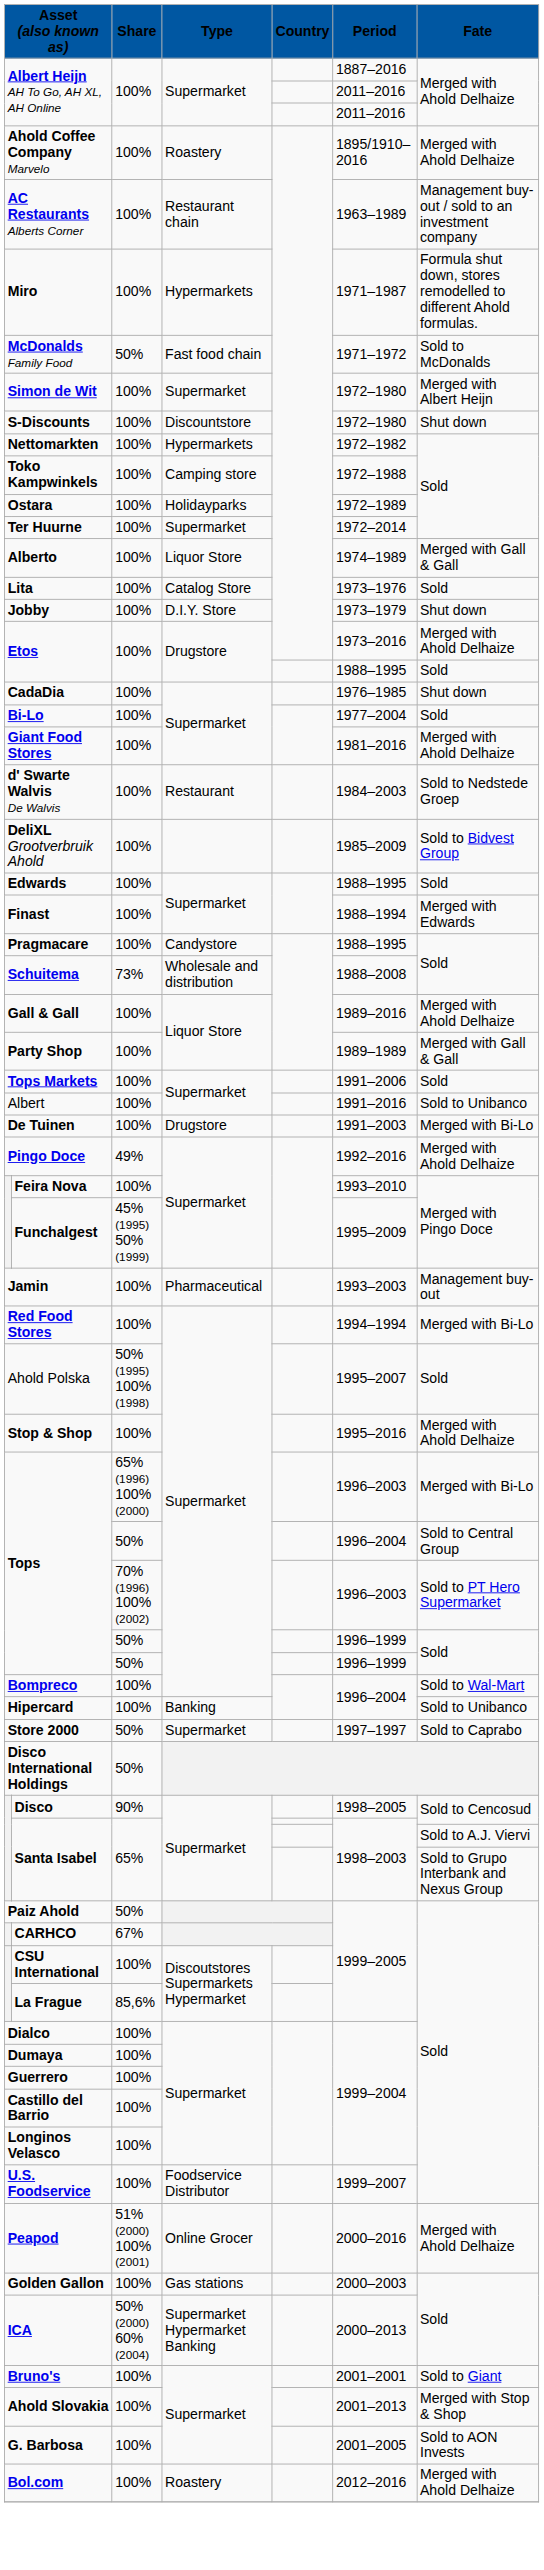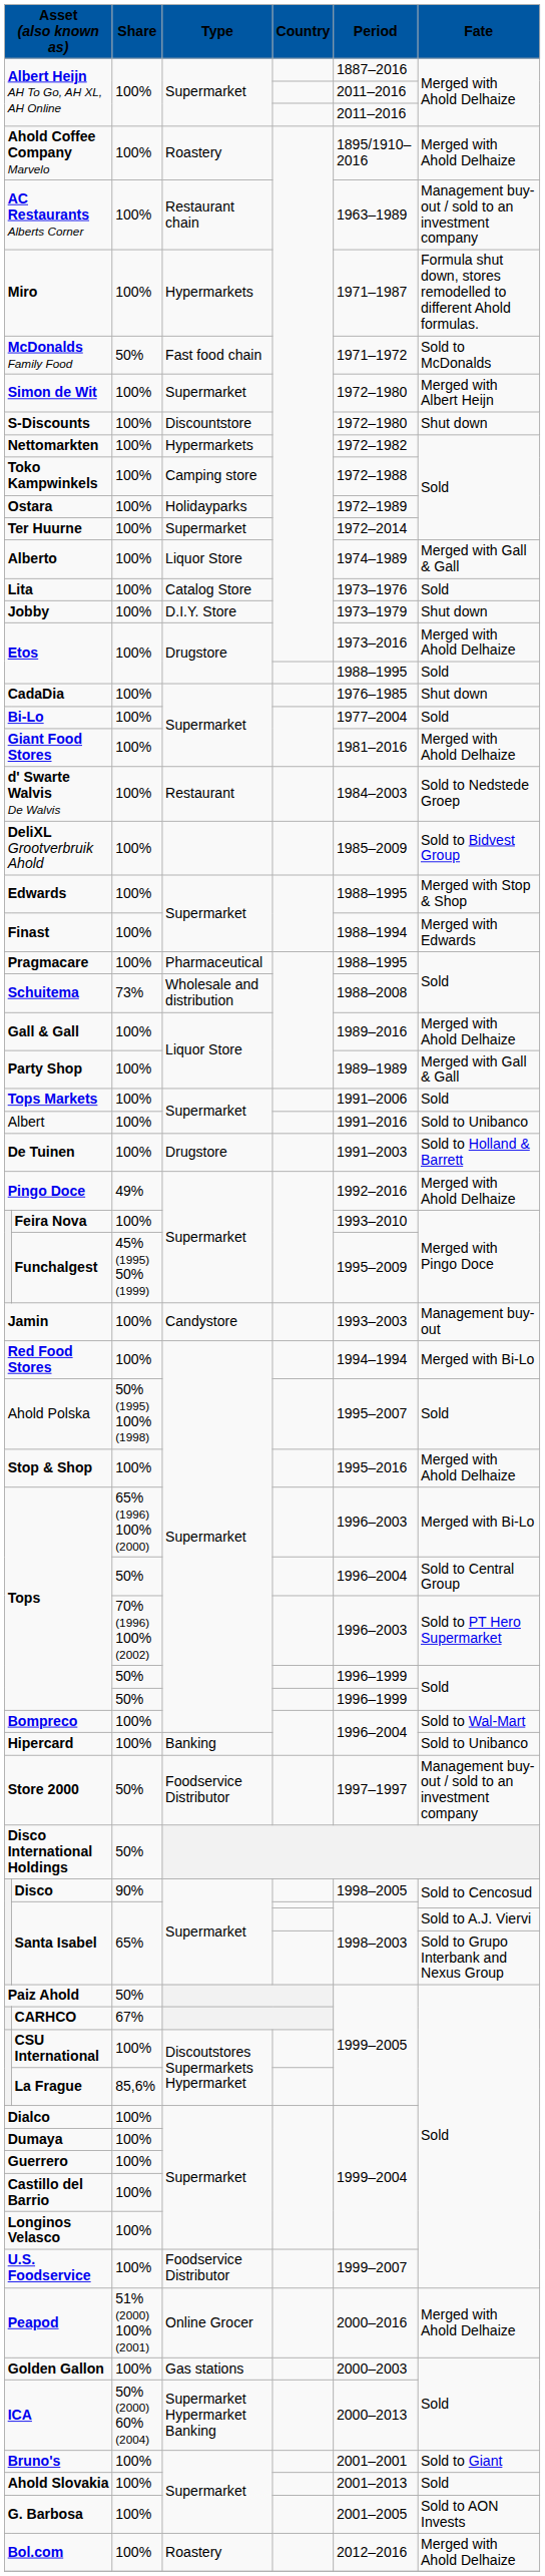 <table class="wikitable sortable">
 <tr>
 <th colspan="3" style="background:#0057A2 ">Asset<br><em>(also known as)</em></th>
 <th style="background:#0057A2 ">Share</th>
 <th style="background:#0057A2 ">Type</th>
 <th style="background:#0057A2 ">Country</th>
 <th style="background:#0057A2 ">Period</th>
 <th style="background:#0057A2 ">Fate</th>
 </tr>
 <tr>
 <td colspan="3" rowspan="3"><strong><a href='#'>Albert Heijn</a></strong><br><small><em>AH To Go, AH XL, AH Online</em></small></td>
 <td rowspan="3">100%</td>
 <td rowspan="3">Supermarket</td>
 <td></td>
 <td>1887–2016</td>
 <td rowspan="3">Merged with Ahold Delhaize</td>
 </tr>
 <tr>
 <td></td>
 <td>2011–2016</td>
 </tr>
 <tr>
 <td></td>
 <td>2011–2016</td>
 </tr>
 <tr>
 <td colspan="3"><strong>Ahold Coffee Company</strong><br><em><small>Marvelo</small></em></td>
 <td>100%</td>
 <td>Roastery</td>
 <td rowspan="14"></td>
 <td>1895/1910–2016</td>
 <td>Merged with Ahold Delhaize</td>
 </tr>
 <tr>
 <td colspan="3"><strong><a href='#'>AC Restaurants</a></strong><br><em><small>Alberts Corner</small></em></td>
 <td>100%</td>
 <td>Restaurant chain</td>
 <td>1963–1989</td>
 <td>Management buy-out / sold to an investment company</td>
 </tr>
 <tr>
 <td colspan="3"><strong>Miro</strong></td>
 <td>100%</td>
 <td>Hypermarkets</td>
 <td>1971–1987</td>
 <td>Formula shut down, stores remodelled to different Ahold formulas.</td>
 </tr>
 <tr>
 <td colspan="3"><strong><a href='#'>McDonalds</a></strong><br><em><small>Family Food</small></em></td>
 <td>50%</td>
 <td>Fast food chain</td>
 <td>1971–1972</td>
 <td>Sold to McDonalds</td>
 </tr>
 <tr>
 <td colspan="3"><strong><a href='#'>Simon de Wit</a></strong></td>
 <td>100%</td>
 <td>Supermarket</td>
 <td>1972–1980</td>
 <td>Merged with Albert Heijn</td>
 </tr>
 <tr>
 <td colspan="3"><strong>S-Discounts</strong></td>
 <td>100%</td>
 <td>Discountstore</td>
 <td>1972–1980</td>
 <td>Shut down</td>
 </tr>
 <tr>
 <td colspan="3"><strong>Nettomarkten</strong></td>
 <td>100%</td>
 <td>Hypermarkets</td>
 <td>1972–1982</td>
 <td rowspan="4">Sold</td>
 </tr>
 <tr>
 <td colspan="3"><strong>Toko Kampwinkels</strong></td>
 <td>100%</td>
 <td>Camping store</td>
 <td>1972–1988</td>
 </tr>
 <tr>
 <td colspan="3"><strong>Ostara</strong></td>
 <td>100%</td>
 <td>Holidayparks</td>
 <td>1972–1989</td>
 </tr>
 <tr>
 <td colspan="3"><strong>Ter Huurne</strong></td>
 <td>100%</td>
 <td>Supermarket</td>
 <td>1972–2014</td>
 </tr>
 <tr>
 <td colspan="3"><strong>Alberto</strong></td>
 <td>100%</td>
 <td>Liquor Store</td>
 <td>1974–1989</td>
 <td>Merged with Gall & Gall</td>
 </tr>
 <tr>
 <td colspan="3"><strong>Lita</strong></td>
 <td>100%</td>
 <td>Catalog Store</td>
 <td>1973–1976</td>
 <td>Sold</td>
 </tr>
 <tr>
 <td colspan="3"><strong>Jobby</strong></td>
 <td>100%</td>
 <td>D.I.Y. Store</td>
 <td>1973–1979</td>
 <td>Shut down</td>
 </tr>
 <tr>
 <td colspan="3" rowspan="2"><strong><a href='#'>Etos</a></strong></td>
 <td rowspan="2">100%</td>
 <td rowspan="2">Drugstore</td>
 <td>1973–2016</td>
 <td>Merged with Ahold Delhaize</td>
 </tr>
 <tr>
 <td></td>
 <td>1988–1995</td>
 <td>Sold</td>
 </tr>
 <tr>
 <td colspan="3"><strong>CadaDia</strong></td>
 <td>100%</td>
 <td rowspan="3">Supermarket</td>
 <td></td>
 <td>1976–1985</td>
 <td>Shut down</td>
 </tr>
 <tr>
 <td colspan="3"><strong><a href='#'>Bi-Lo</a></strong></td>
 <td>100%</td>
 <td rowspan="2"></td>
 <td>1977–2004</td>
 <td>Sold</td>
 </tr>
 <tr>
 <td colspan="3"><strong><a href='#'>Giant Food Stores</a></strong></td>
 <td>100%</td>
 <td>1981–2016</td>
 <td>Merged with Ahold Delhaize</td>
 </tr>
 <tr>
 <td colspan="3"><strong>d' Swarte Walvis</strong><br><em><small>De Walvis</small></em></td>
 <td>100%</td>
 <td>Restaurant</td>
 <td></td>
 <td>1984–2003</td>
 <td>Sold to Nedstede Groep</td>
 </tr>
 <tr>
 <td colspan="3"><strong>DeliXL</strong><br><em>Grootverbruik Ahold</em></td>
 <td>100%</td>
 <td></td>
 <td><br></td>
 <td>1985–2009</td>
 <td>Sold to <a href='#'>Bidvest Group</a></td>
 </tr>
 <tr>
 <td colspan="3"><strong>Edwards</strong></td>
 <td>100%</td>
 <td rowspan="2">Supermarket</td>
 <td rowspan="2"></td>
 <td>1988–1995</td>
-<td>Sold</td>
+<td>Merged with Stop & Shop</td>
 </tr>
 <tr>
 <td colspan="3"><strong>Finast</strong></td>
 <td>100%</td>
 <td>1988–1994</td>
 <td>Merged with Edwards</td>
 </tr>
 <tr>
 <td colspan="3"><strong>Pragmacare</strong></td>
 <td>100%</td>
-<td>Candystore</td>
+<td>Pharmaceutical</td>
 <td rowspan="4"></td>
 <td>1988–1995</td>
 <td rowspan="2">Sold</td>
 </tr>
 <tr>
 <td colspan="3"><a href='#'><strong>Schuitema</strong></a></td>
 <td>73%</td>
 <td>Wholesale and distribution</td>
 <td>1988–2008</td>
 </tr>
 <tr>
 <td colspan="3"><strong>Gall & Gall</strong></td>
 <td>100%</td>
 <td rowspan="2">Liquor Store</td>
 <td>1989–2016</td>
 <td>Merged with Ahold Delhaize</td>
 </tr>
 <tr>
 <td colspan="3"><strong>Party Shop</strong></td>
 <td>100%</td>
 <td>1989–1989</td>
 <td>Merged with Gall & Gall</td>
 </tr>
 <tr>
 <td colspan="3"><strong><a href='#'>Tops Markets</a></strong></td>
 <td>100%</td>
 <td rowspan="2">Supermarket</td>
 <td></td>
 <td>1991–2006</td>
 <td>Sold</td>
 </tr>
 <tr>
 <td colspan="3">Albert</td>
 <td>100%</td>
 <td></td>
 <td>1991–2016</td>
 <td>Sold to Unibanco</td>
 </tr>
 <tr>
 <td colspan="3"><strong>De Tuinen</strong></td>
 <td>100%</td>
 <td>Drugstore</td>
 <td></td>
 <td>1991–2003</td>
-<td>Merged with Bi-Lo</td>
+<td>Sold to <a href='#'>Holland & Barrett</a></td>
 </tr>
 <tr>
 <td colspan="3"><strong><a href='#'>Pingo Doce</a></strong></td>
 <td>49%</td>
 <td rowspan="3">Supermarket</td>
 <td rowspan="3"></td>
 <td>1992–2016</td>
 <td>Merged with Ahold Delhaize</td>
 </tr>
 <tr>
 <th rowspan="2"></th>
 <td colspan="2"><strong>Feira Nova</strong></td>
 <td>100%</td>
 <td>1993–2010</td>
 <td rowspan="2">Merged with Pingo Doce</td>
 </tr>
 <tr>
 <td colspan="2"><strong>Funchalgest</strong></td>
 <td>45% <small>(1995)</small><br>50% <small>(1999)</small></td>
 <td>1995–2009</td>
 </tr>
 <tr>
 <td colspan="3"><strong>Jamin</strong></td>
 <td>100%</td>
-<td>Pharmaceutical</td>
+<td>Candystore</td>
 <td></td>
 <td>1993–2003</td>
 <td>Management buy-out</td>
 </tr>
 <tr>
 <td colspan="3"><strong><a href='#'>Red Food Stores</a></strong></td>
 <td>100%</td>
 <td rowspan="9">Supermarket</td>
 <td></td>
 <td>1994–1994</td>
 <td>Merged with Bi-Lo</td>
 </tr>
 <tr>
 <td colspan="3">Ahold Polska</td>
 <td>50% <small>(1995)</small><br>100% <small>(1998)</small></td>
 <td></td>
 <td>1995–2007</td>
 <td>Sold</td>
 </tr>
 <tr>
 <td colspan="3"><strong>Stop & Shop</strong></td>
 <td>100%</td>
 <td></td>
 <td>1995–2016</td>
 <td>Merged with Ahold Delhaize</td>
 </tr>
 <tr>
 <td colspan="3" rowspan="5"><strong>Tops</strong></td>
 <td>65% <small>(1996)</small><br>100% <small>(2000)</small></td>
 <td></td>
 <td>1996–2003</td>
 <td>Merged with Bi-Lo</td>
 </tr>
 <tr>
 <td>50%</td>
 <td></td>
 <td>1996–2004</td>
 <td>Sold to Central Group</td>
 </tr>
 <tr>
 <td>70% <small>(1996)</small><br>100% <small>(2002)</small></td>
 <td></td>
 <td>1996–2003</td>
 <td>Sold to <a href='#'>PT Hero Supermarket</a></td>
 </tr>
 <tr>
 <td>50%</td>
 <td></td>
 <td>1996–1999</td>
 <td rowspan="2">Sold</td>
 </tr>
 <tr>
 <td>50%</td>
 <td></td>
 <td>1996–1999</td>
 </tr>
 <tr>
 <td colspan="3"><a href='#'><strong>Bompreco</strong></a></td>
 <td>100%</td>
 <td rowspan="2"></td>
 <td rowspan="2">1996–2004</td>
 <td>Sold to <a href='#'>Wal-Mart</a></td>
 </tr>
 <tr>
 <td colspan="3"><strong>Hipercard</strong></td>
 <td>100%</td>
 <td>Banking</td>
 <td>Sold to Unibanco</td>
 </tr>
 <tr>
 <td colspan="3"><strong>Store 2000</strong></td>
 <td>50%</td>
-<td>Supermarket</td>
+<td>Foodservice Distributor</td>
 <td></td>
 <td>1997–1997</td>
-<td>Sold to Caprabo</td>
+<td>Management buy-out / sold to an investment company</td>
 </tr>
 <tr>
 <td colspan="3"><strong>Disco International Holdings</strong></td>
 <td>50%</td>
 <th colspan="4"></th>
 </tr>
 <tr>
 <th rowspan="4"></th>
 <td colspan="2"><strong>Disco</strong></td>
 <td>90%</td>
 <td rowspan="4">Supermarket</td>
 <td></td>
 <td>1998–2005</td>
 <td rowspan="2">Sold to Cencosud</td>
 </tr>
 <tr>
 <td colspan="2" rowspan="3"><strong>Santa Isabel</strong></td>
 <td rowspan="3">65%</td>
 <td></td>
 <td rowspan="3">1998–2003</td>
 </tr>
 <tr>
 <td></td>
 <td>Sold to A.J. Viervi</td>
 </tr>
 <tr>
 <td></td>
 <td>Sold to Grupo Interbank and Nexus Group</td>
 </tr>
 <tr>
 <td colspan="3"><strong>Paiz Ahold</strong></td>
 <td>50%</td>
 <th colspan="2"></th>
 <td rowspan="4">1999–2005</td>
 <td rowspan="10">Sold</td>
 </tr>
 <tr>
 <th></th>
 <td colspan="2"><strong>CARHCO</strong></td>
 <td>67%</td>
 <th colspan="2"></th>
 </tr>
 <tr>
 <th colspan="2" rowspan="2"></th>
 <td><strong>CSU International</strong></td>
 <td>100%</td>
 <td rowspan="2">Discoutstores<br>Supermarkets<br>Hypermarket</td>
 <td><br><br></td>
 </tr>
 <tr>
 <td><strong>La Frague</strong></td>
 <td>85,6%</td>
 <td><br><br></td>
 </tr>
 <tr>
 <td colspan="3"><strong>Dialco</strong></td>
 <td>100%</td>
 <td rowspan="5">Supermarket</td>
 <td rowspan="5"></td>
 <td rowspan="5">1999–2004</td>
 </tr>
 <tr>
 <td colspan="3"><strong>Dumaya</strong></td>
 <td>100%</td>
 </tr>
 <tr>
 <td colspan="3"><strong>Guerrero</strong></td>
 <td>100%</td>
 </tr>
 <tr>
 <td colspan="3"><strong>Castillo del Barrio</strong></td>
 <td>100%</td>
 </tr>
 <tr>
 <td colspan="3"><strong>Longinos Velasco</strong></td>
 <td>100%</td>
 </tr>
 <tr>
 <td colspan="3"><a href='#'><strong>U.S. Foodservice</strong></a></td>
 <td>100%</td>
 <td>Foodservice Distributor</td>
 <td></td>
 <td>1999–2007</td>
 </tr>
 <tr>
 <td colspan="3"><strong><a href='#'>Peapod</a></strong></td>
 <td>51% <small>(2000)</small><br>100% <small>(2001)</small></td>
 <td>Online Grocer</td>
 <td></td>
 <td>2000–2016</td>
 <td>Merged with Ahold Delhaize</td>
 </tr>
 <tr>
 <td colspan="3"><strong>Golden Gallon</strong></td>
 <td>100%</td>
 <td>Gas stations</td>
 <td></td>
 <td>2000–2003</td>
 <td rowspan="2">Sold</td>
 </tr>
 <tr>
 <td colspan="3"><a href='#'><strong>ICA</strong></a></td>
 <td>50% <small>(2000)</small><br>60% <small>(2004)</small></td>
 <td>Supermarket<br>Hypermarket<br>Banking</td>
 <td><br><br><br><br></td>
 <td>2000–2013</td>
 </tr>
 <tr>
 <td colspan="3"><strong><a href='#'>Bruno's</a></strong></td>
 <td>100%</td>
 <td rowspan="3">Supermarket</td>
 <td></td>
 <td>2001–2001</td>
 <td>Sold to <a href='#'>Giant</a></td>
 </tr>
 <tr>
 <td colspan="3"><strong>Ahold Slovakia</strong></td>
 <td>100%</td>
 <td></td>
 <td>2001–2013</td>
-<td>Merged with Stop & Shop</td>
+<td>Sold</td>
 </tr>
 <tr>
 <td colspan="3"><strong>G. Barbosa</strong></td>
 <td>100%</td>
 <td></td>
 <td>2001–2005</td>
 <td>Sold to AON Invests</td>
 </tr>
 <tr>
 <td colspan="3"><strong><a href='#'>Bol.com</a></strong></td>
 <td>100%</td>
 <td>Roastery</td>
 <td><br></td>
 <td>2012–2016</td>
 <td>Merged with Ahold Delhaize</td>
 </tr>
 <tr>
 </tr>
 </table>
